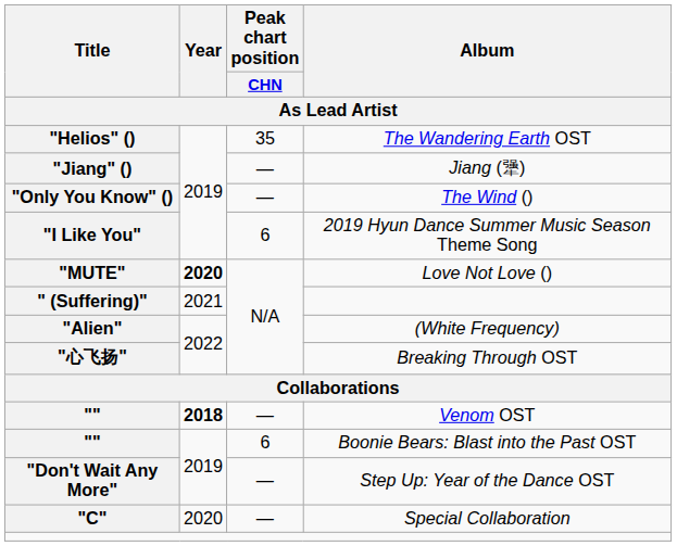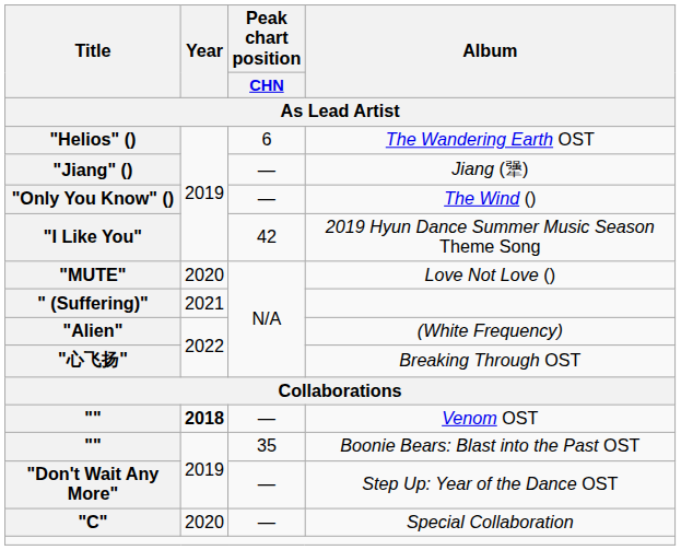 <table class="wikitable plainrowheaders" style="text-align:center;">
 <tr>
 <th scope="col" rowspan="2">Title</th>
 <th scope="col" rowspan="2">Year</th>
 <th scope="col">Peak chart position</th>
 <th scope="col" rowspan="2">Album</th>
 </tr>
 <tr>
 <th scope="col" style="font-size:90%; width:3em"><a href='#'>CHN</a><br></th>
 </tr>
 <tr>
 <th scope="col" colspan="4">As Lead Artist</th>
 </tr>
 <tr>
 <th scope="row">"Helios" ()</th>
 <td rowspan="4">2019</td>
-<td>35</td>
+<td>6</td>
 <td><em><a href='#'>The Wandering Earth</a></em> OST</td>
 </tr>
 <tr>
 <th scope="row">"Jiang" ()</th>
 <td>—</td>
 <td><em>Jiang</em> (犟)</td>
 </tr>
 <tr>
 <th scope="row">"Only You Know" ()</th>
 <td>—</td>
 <td><em><a href='#'>The Wind</a></em> ()</td>
 </tr>
 <tr>
 <th scope="row">"I Like You"</th>
-<td>6</td>
+<td>42</td>
 <td><em>2019 Hyun Dance Summer Music Season</em> Theme Song</td>
 </tr>
 <tr>
 <th scope="row">"MUTE"</th>
-<td><strong>2020</strong></td>
+<td>2020</td>
 <td rowspan="4">N/A</td>
 <td><em>Love Not Love</em> ()</td>
 </tr>
 <tr>
 <th scope="row">" (Suffering)"</th>
 <td>2021</td>
 <td><em></em></td>
 </tr>
 <tr>
 <th scope="row">"Alien"</th>
 <td rowspan="2">2022</td>
 <td><em> (White Frequency)</em></td>
 </tr>
 <tr>
 <th scope="row">"心飞扬"</th>
 <td><em>Breaking Through</em> OST</td>
 </tr>
 <tr>
 <th scope="col" colspan="4">Collaborations</th>
 </tr>
 <tr>
 <th scope="row">""<br></th>
 <td><strong>2018</strong></td>
 <td>—</td>
 <td><em><a href='#'>Venom</a></em> OST</td>
 </tr>
 <tr>
 <th scope="row">""<br></th>
 <td rowspan="2">2019</td>
-<td>6</td>
+<td>35</td>
 <td><em>Boonie Bears: Blast into the Past</em> OST</td>
 </tr>
 <tr>
 <th scope="row">"Don't Wait Any More"<br></th>
 <td>—</td>
 <td><em>Step Up: Year of the Dance</em> OST</td>
 </tr>
 <tr>
 <th scope="row">"C"<br></th>
 <td>2020</td>
 <td>—</td>
 <td><em>Special Collaboration</em></td>
 </tr>
 <tr>
 <td colspan="4"></td>
 </tr>
 </table>
